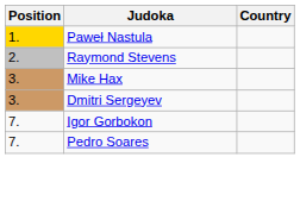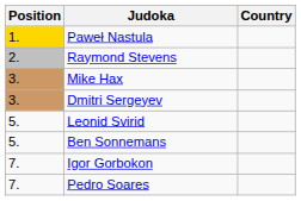 <table class=wikitable>
 <tr>
 <th width=10>Position</th>
 <th width=200>Judoka</th>
 <th width=10>Country</th>
 </tr>
 <tr>
 <td bgcolor=gold>1.</td>
 <td><a href='#'>Paweł Nastula</a></td>
 <td></td>
 </tr>
 <tr>
 <td bgcolor="silver">2.</td>
 <td><a href='#'>Raymond Stevens</a></td>
 <td></td>
 </tr>
 <tr>
 <td bgcolor="CC9966">3.</td>
 <td><a href='#'>Mike Hax</a></td>
 <td></td>
 </tr>
 <tr>
 <td bgcolor="CC9966">3.</td>
 <td><a href='#'>Dmitri Sergeyev</a></td>
 <td></td>
 </tr>
 <tr>
+<td>5.</td>
+<td><a href='#'>Leonid Svirid</a></td>
+<td></td>
+</tr>
+<tr>
+<td>5.</td>
+<td><a href='#'>Ben Sonnemans</a></td>
+<td></td>
+</tr>
+<tr>
 <td>7.</td>
 <td><a href='#'>Igor Gorbokon</a></td>
 <td></td>
 </tr>
 <tr>
 <td>7.</td>
 <td><a href='#'>Pedro Soares</a></td>
 <td></td>
 </tr>
 </table>
